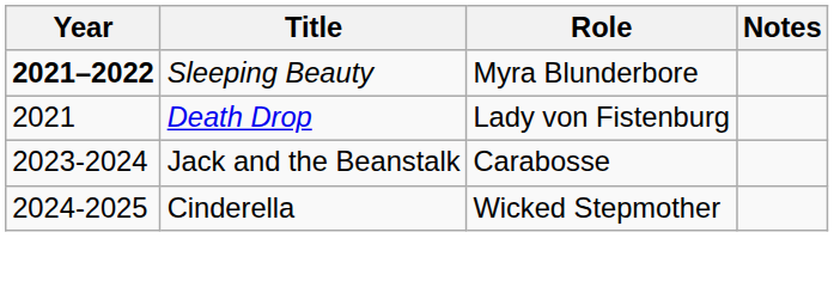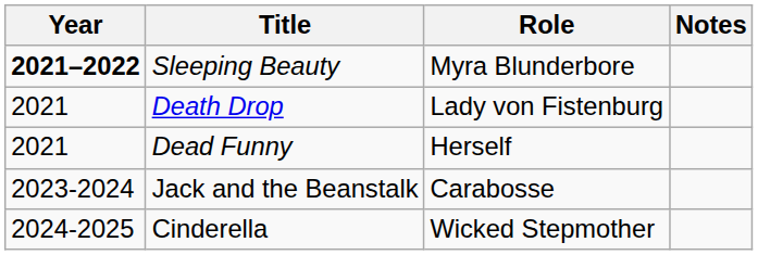 <table class="wikitable">
 <tr>
 <th>Year</th>
 <th>Title</th>
 <th>Role</th>
 <th>Notes</th>
 </tr>
 <tr>
 <td><strong>2021–2022</strong></td>
 <td><em>Sleeping Beauty</em></td>
 <td>Myra Blunderbore</td>
 <td></td>
 </tr>
 <tr>
 <td>2021</td>
 <td><em><a href='#'>Death Drop</a></em></td>
 <td>Lady von Fistenburg</td>
 <td></td>
 </tr>
 <tr>
+<td>2021</td>
+<td><em>Dead Funny</em></td>
+<td>Herself</td>
+<td></td>
+</tr>
+<tr>
 <td>2023-2024</td>
 <td>Jack and the Beanstalk</td>
 <td>Carabosse</td>
 <td></td>
 </tr>
 <tr>
 <td>2024-2025</td>
 <td>Cinderella</td>
 <td>Wicked Stepmother</td>
 <td></td>
 </tr>
 </table>
